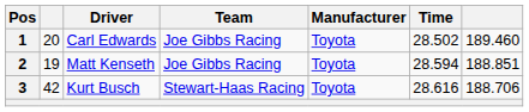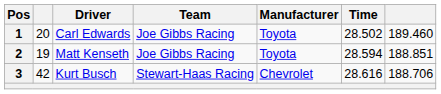 <table class="wikitable" style="font-size:95%">
 <tr>
 <th>Pos</th>
 <th></th>
 <th>Driver</th>
 <th>Team</th>
 <th>Manufacturer</th>
 <th>Time</th>
 <th></th>
 </tr>
 <tr>
 <th>1</th>
 <td>20</td>
 <td><a href='#'>Carl Edwards</a></td>
 <td><a href='#'>Joe Gibbs Racing</a></td>
 <td><a href='#'>Toyota</a></td>
 <td>28.502</td>
 <td>189.460</td>
 </tr>
 <tr>
 <th>2</th>
 <td>19</td>
 <td><a href='#'>Matt Kenseth</a></td>
 <td><a href='#'>Joe Gibbs Racing</a></td>
 <td><a href='#'>Toyota</a></td>
 <td>28.594</td>
 <td>188.851</td>
 </tr>
 <tr>
 <th>3</th>
 <td>42</td>
 <td><a href='#'>Kurt Busch</a></td>
 <td><a href='#'>Stewart-Haas Racing</a></td>
-<td><a href='#'>Toyota</a></td>
+<td><a href='#'>Chevrolet</a></td>
 <td>28.616</td>
 <td>188.706</td>
 </tr>
 <tr>
 <th colspan="7"></th>
 </tr>
 </table>
